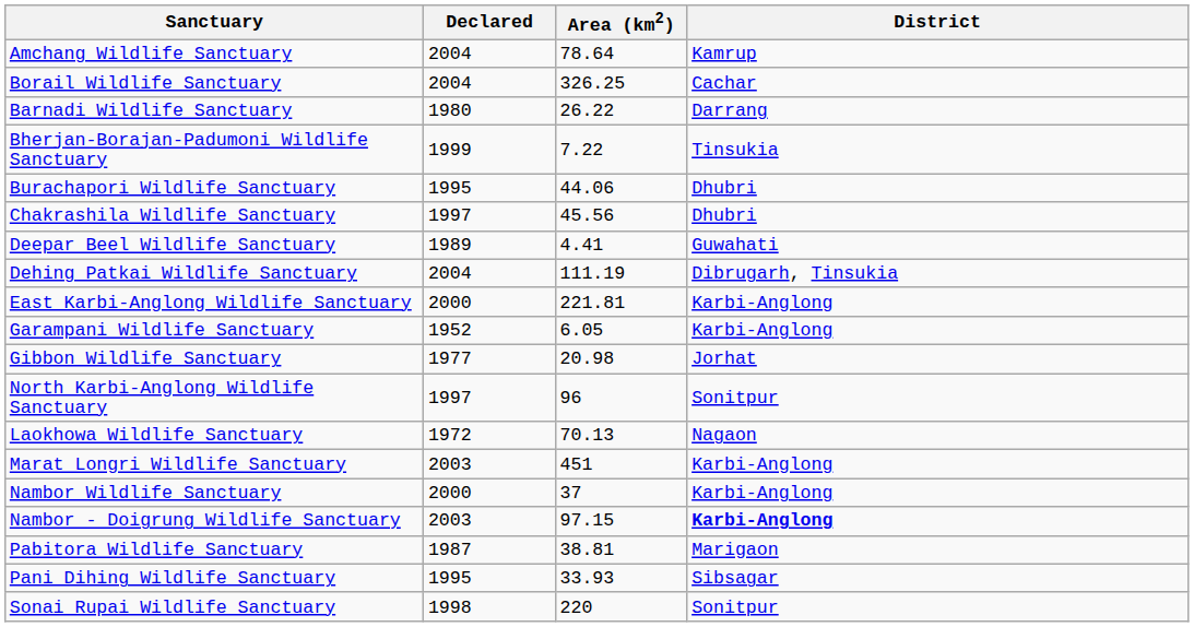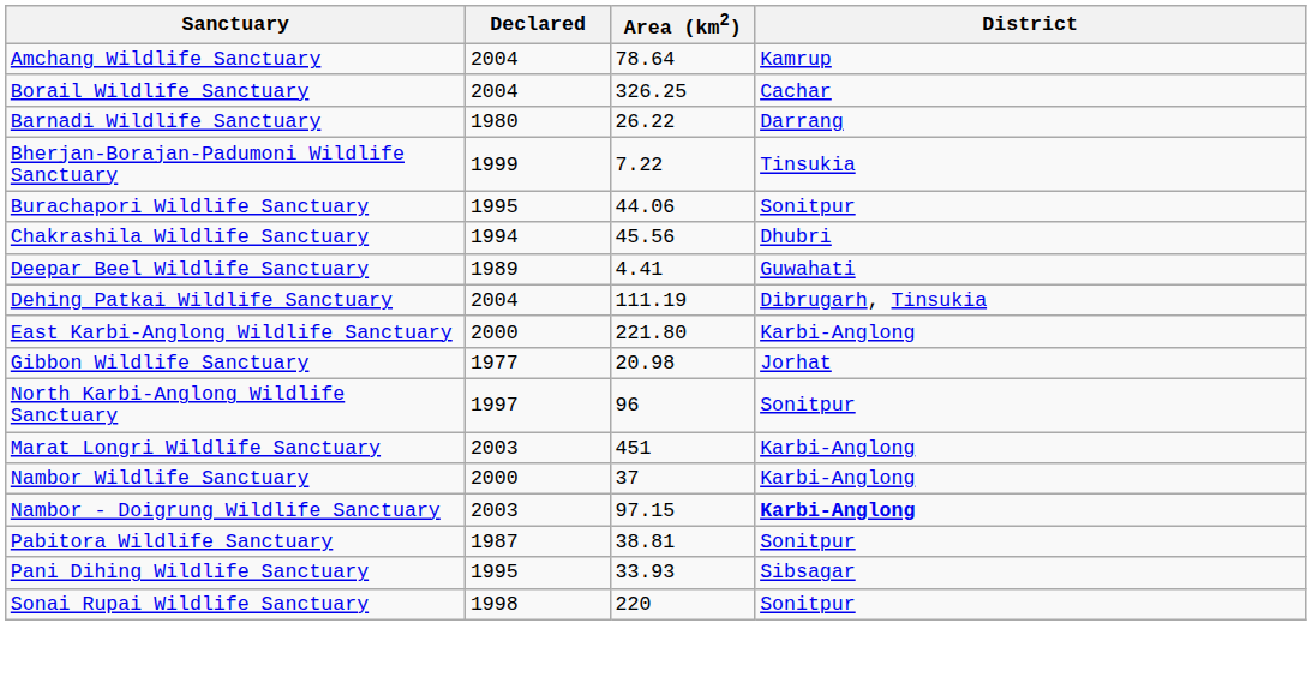 <table class="wikitable sortable defaultcenter col1left col4left" style="font-size: 85%">
 <tr>
 <th scope="col" style="width: 250px;">Sanctuary</th>
 <th scope="col" style="width: 75px;">Declared</th>
 <th scope="col" style="width: 75px;">Area (km<sup>2</sup>)</th>
 <th scope="col" style="width: 300px;">District</th>
 </tr>
 <tr |->
 <td><a href='#'>Amchang Wildlife Sanctuary</a></td>
 <td>2004</td>
 <td>78.64</td>
 <td><a href='#'>Kamrup</a></td>
 </tr>
 <tr>
 <td><a href='#'>Borail Wildlife Sanctuary</a></td>
 <td>2004</td>
 <td>326.25</td>
 <td><a href='#'>Cachar</a></td>
 </tr>
 <tr>
 <td><a href='#'>Barnadi Wildlife Sanctuary</a></td>
 <td>1980</td>
 <td>26.22</td>
 <td><a href='#'>Darrang</a></td>
 </tr>
 <tr>
 <td><a href='#'>Bherjan-Borajan-Padumoni Wildlife Sanctuary</a></td>
 <td>1999</td>
 <td>7.22</td>
 <td><a href='#'>Tinsukia</a></td>
 </tr>
 <tr>
 <td><a href='#'>Burachapori Wildlife Sanctuary</a></td>
 <td>1995</td>
 <td>44.06</td>
-<td><a href='#'>Dhubri</a></td>
+<td><a href='#'>Sonitpur</a></td>
 </tr>
 <tr>
 <td><a href='#'>Chakrashila Wildlife Sanctuary</a></td>
-<td>1997</td>
+<td>1994</td>
 <td>45.56</td>
 <td><a href='#'>Dhubri</a></td>
 </tr>
 <tr>
 <td><a href='#'>Deepar Beel Wildlife Sanctuary</a></td>
 <td>1989</td>
 <td>4.41</td>
 <td><a href='#'>Guwahati</a></td>
 </tr>
 <tr>
 <td><a href='#'>Dehing Patkai Wildlife Sanctuary</a></td>
 <td>2004</td>
 <td>111.19</td>
 <td><a href='#'>Dibrugarh</a>, <a href='#'>Tinsukia</a></td>
 </tr>
 <tr>
 <td><a href='#'>East Karbi-Anglong Wildlife Sanctuary</a></td>
 <td>2000</td>
-<td>221.81</td>
-<td><a href='#'>Karbi-Anglong</a></td>
-</tr>
-<tr>
-<td><a href='#'>Garampani Wildlife Sanctuary</a></td>
-<td>1952</td>
-<td>6.05</td>
+<td>221.80</td>
 <td><a href='#'>Karbi-Anglong</a></td>
 </tr>
 <tr>
 <td><a href='#'>Gibbon Wildlife Sanctuary</a></td>
 <td>1977</td>
 <td>20.98</td>
 <td><a href='#'>Jorhat</a></td>
 </tr>
 <tr>
 <td><a href='#'>North Karbi-Anglong Wildlife Sanctuary</a></td>
 <td>1997</td>
 <td>96</td>
 <td><a href='#'>Sonitpur</a></td>
-</tr>
-<tr>
-<td><a href='#'>Laokhowa Wildlife Sanctuary</a></td>
-<td>1972</td>
-<td>70.13</td>
-<td><a href='#'>Nagaon</a></td>
 </tr>
 <tr>
 <td><a href='#'>Marat Longri Wildlife Sanctuary</a></td>
 <td>2003</td>
 <td>451</td>
 <td><a href='#'>Karbi-Anglong</a></td>
 </tr>
 <tr>
 <td><a href='#'>Nambor  Wildlife Sanctuary</a></td>
 <td>2000</td>
 <td>37</td>
 <td><a href='#'>Karbi-Anglong</a></td>
 </tr>
 <tr>
 <td><a href='#'>Nambor - Doigrung Wildlife Sanctuary</a></td>
 <td>2003</td>
 <td>97.15</td>
 <td><strong><a href='#'>Karbi-Anglong</a></strong></td>
 </tr>
 <tr>
 <td><a href='#'>Pabitora Wildlife Sanctuary</a></td>
 <td>1987</td>
 <td>38.81</td>
-<td><a href='#'>Marigaon</a></td>
+<td><a href='#'>Sonitpur</a></td>
 </tr>
 <tr>
 <td><a href='#'>Pani Dihing Wildlife Sanctuary</a></td>
 <td>1995</td>
 <td>33.93</td>
 <td><a href='#'>Sibsagar</a></td>
 </tr>
 <tr>
 <td><a href='#'>Sonai Rupai Wildlife Sanctuary</a></td>
 <td>1998</td>
 <td>220</td>
 <td><a href='#'>Sonitpur</a></td>
 </tr>
 </table>
